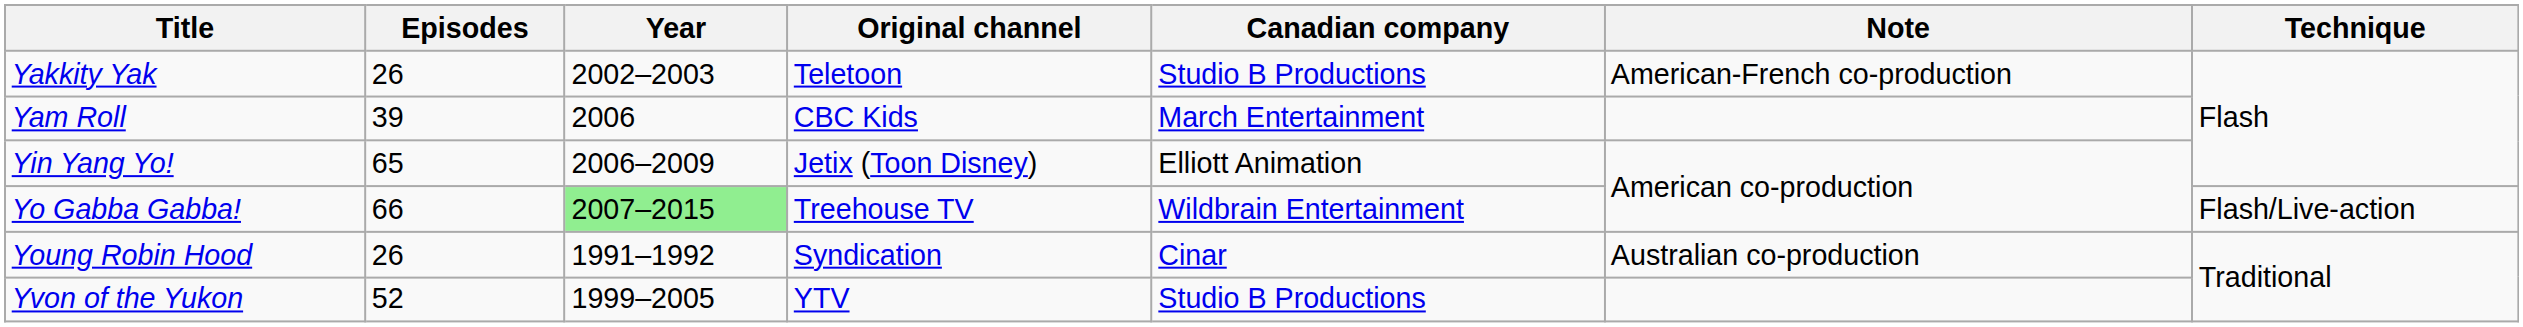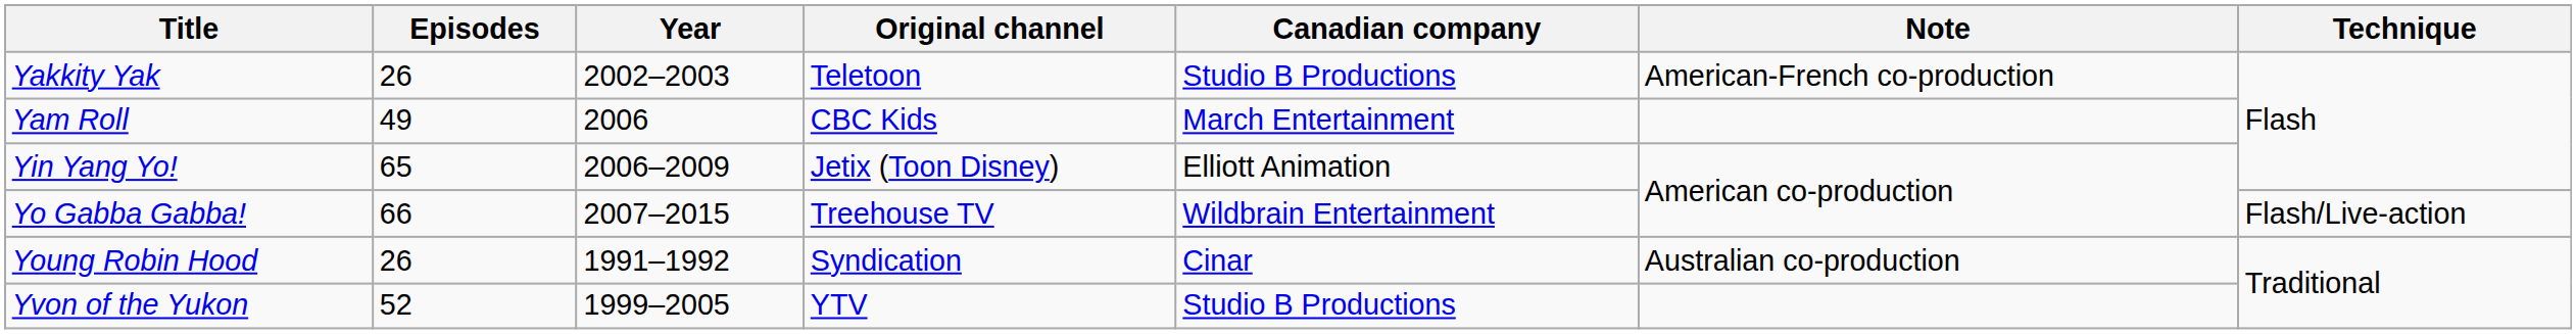 <table class="wikitable sortable" style="text-align: left; font-size:90%; width:100%;">
 <tr>
 <th>Title</th>
 <th>Episodes</th>
 <th>Year</th>
 <th>Original channel</th>
 <th>Canadian company</th>
 <th>Note</th>
 <th>Technique</th>
 </tr>
 <tr>
 <td><em><a href='#'>Yakkity Yak</a></em></td>
 <td>26</td>
 <td>2002–2003</td>
 <td><a href='#'>Teletoon</a></td>
 <td><a href='#'>Studio B Productions</a></td>
 <td>American-French co-production</td>
 <td rowspan="3">Flash</td>
 </tr>
 <tr>
 <td><em><a href='#'>Yam Roll</a></em></td>
-<td>39</td>
+<td>49</td>
 <td>2006</td>
 <td><a href='#'>CBC Kids</a></td>
 <td><a href='#'>March Entertainment</a></td>
 <td></td>
 </tr>
 <tr>
 <td><em><a href='#'>Yin Yang Yo!</a></em></td>
 <td>65</td>
 <td>2006–2009</td>
 <td><a href='#'>Jetix</a> (<a href='#'>Toon Disney</a>)</td>
 <td>Elliott Animation</td>
 <td rowspan="2">American co-production</td>
 </tr>
 <tr>
 <td><em><a href='#'>Yo Gabba Gabba!</a></em></td>
 <td>66</td>
-<td style="background: lightgreen;">2007–2015</td>
+<td>2007–2015</td>
 <td><a href='#'>Treehouse TV</a></td>
 <td><a href='#'>Wildbrain Entertainment</a></td>
 <td>Flash/Live-action</td>
 </tr>
 <tr>
 <td><em><a href='#'>Young Robin Hood</a></em></td>
 <td>26</td>
 <td>1991–1992</td>
 <td><a href='#'>Syndication</a></td>
 <td><a href='#'>Cinar</a></td>
 <td>Australian co-production</td>
 <td rowspan="2">Traditional</td>
 </tr>
 <tr>
 <td><em><a href='#'>Yvon of the Yukon</a></em></td>
 <td>52</td>
 <td>1999–2005</td>
 <td><a href='#'>YTV</a></td>
 <td><a href='#'>Studio B Productions</a></td>
 <td></td>
 </tr>
 </table>
